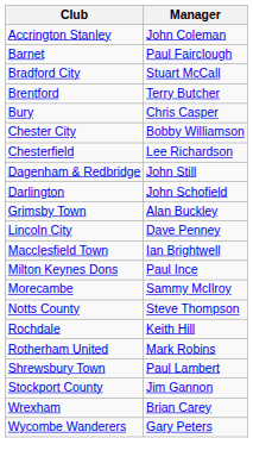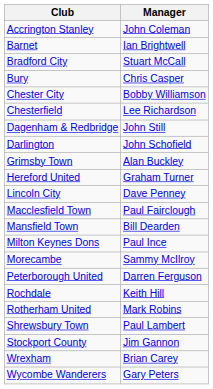 <table class="wikitable sortable" align-text:left;>
 <tr>
 <th>Club</th>
 <th>Manager</th>
 </tr>
 <tr>
 <td><a href='#'>Accrington Stanley</a></td>
 <td><a href='#'>John Coleman</a></td>
 </tr>
 <tr>
 <td><a href='#'>Barnet</a></td>
-<td><a href='#'>Paul Fairclough</a></td>
+<td><a href='#'>Ian Brightwell</a></td>
 </tr>
 <tr>
 <td><a href='#'>Bradford City</a></td>
 <td><a href='#'>Stuart McCall</a></td>
-</tr>
-<tr>
-<td><a href='#'>Brentford</a></td>
-<td><a href='#'>Terry Butcher</a></td>
 </tr>
 <tr>
 <td><a href='#'>Bury</a></td>
 <td><a href='#'>Chris Casper</a></td>
 </tr>
 <tr>
 <td><a href='#'>Chester City</a></td>
 <td><a href='#'>Bobby Williamson</a></td>
 </tr>
 <tr>
 <td><a href='#'>Chesterfield</a></td>
 <td><a href='#'>Lee Richardson</a></td>
 </tr>
 <tr>
 <td><a href='#'>Dagenham & Redbridge</a></td>
 <td><a href='#'>John Still</a></td>
 </tr>
 <tr>
 <td><a href='#'>Darlington</a></td>
 <td><a href='#'>John Schofield</a></td>
 </tr>
 <tr>
 <td><a href='#'>Grimsby Town</a></td>
 <td><a href='#'>Alan Buckley</a></td>
 </tr>
 <tr>
+<td><a href='#'>Hereford United</a></td>
+<td><a href='#'>Graham Turner</a></td>
+</tr>
+<tr>
 <td><a href='#'>Lincoln City</a></td>
 <td><a href='#'>Dave Penney</a></td>
 </tr>
 <tr>
 <td><a href='#'>Macclesfield Town</a></td>
-<td><a href='#'>Ian Brightwell</a></td>
+<td><a href='#'>Paul Fairclough</a></td>
+</tr>
+<tr>
+<td><a href='#'>Mansfield Town</a></td>
+<td><a href='#'>Bill Dearden</a></td>
 </tr>
 <tr>
 <td><a href='#'>Milton Keynes Dons</a></td>
 <td><a href='#'>Paul Ince</a></td>
 </tr>
 <tr>
 <td><a href='#'>Morecambe</a></td>
 <td><a href='#'>Sammy McIlroy</a></td>
 </tr>
 <tr>
-<td><a href='#'>Notts County</a></td>
-<td><a href='#'>Steve Thompson</a></td>
+<td><a href='#'>Peterborough United</a></td>
+<td><a href='#'>Darren Ferguson</a></td>
 </tr>
 <tr>
 <td><a href='#'>Rochdale</a></td>
 <td><a href='#'>Keith Hill</a></td>
 </tr>
 <tr>
 <td><a href='#'>Rotherham United</a></td>
 <td><a href='#'>Mark Robins</a></td>
 </tr>
 <tr>
 <td><a href='#'>Shrewsbury Town</a></td>
 <td><a href='#'>Paul Lambert</a></td>
 </tr>
 <tr>
 <td><a href='#'>Stockport County</a></td>
 <td><a href='#'>Jim Gannon</a></td>
 </tr>
 <tr>
 <td><a href='#'>Wrexham</a></td>
 <td><a href='#'>Brian Carey</a></td>
 </tr>
 <tr>
 <td><a href='#'>Wycombe Wanderers</a></td>
 <td><a href='#'>Gary Peters</a></td>
 </tr>
 </table>
